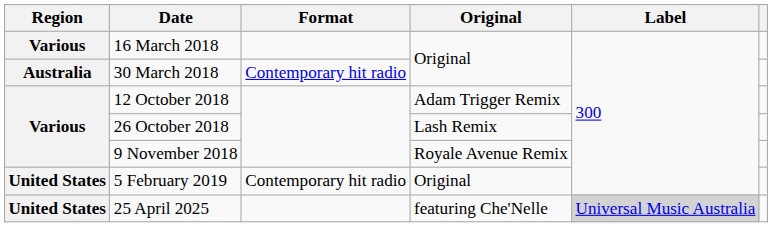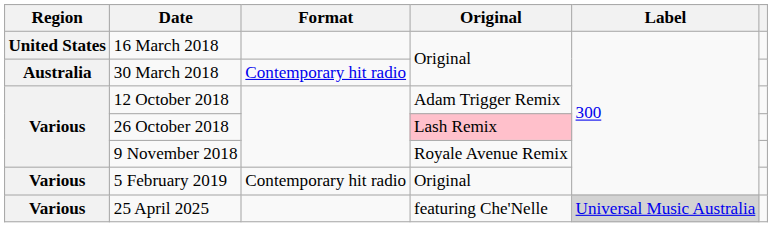 <table class="wikitable plainrowheaders">
 <tr>
 <th scope="col">Region</th>
 <th scope="col">Date</th>
 <th scope="col">Format</th>
 <th scope="col">Original</th>
 <th scope="col">Label</th>
 <th scope="col"></th>
 </tr>
 <tr>
-<th scope="row">Various</th>
+<th scope="row">United States</th>
 <td>16 March 2018</td>
 <td></td>
 <td rowspan="2">Original</td>
 <td rowspan="6"><a href='#'>300</a></td>
 <td></td>
 </tr>
 <tr>
 <th scope="row">Australia</th>
 <td>30 March 2018</td>
 <td><a href='#'>Contemporary hit radio</a></td>
 <td></td>
 </tr>
 <tr>
 <th scope="row" rowspan="3">Various</th>
 <td>12 October 2018</td>
 <td rowspan="3"></td>
 <td>Adam Trigger Remix</td>
 <td></td>
 </tr>
 <tr>
 <td>26 October 2018</td>
-<td>Lash Remix</td>
+<td style="background: pink;">Lash Remix</td>
 <td></td>
 </tr>
 <tr>
 <td>9 November 2018</td>
 <td>Royale Avenue Remix</td>
 <td></td>
 </tr>
 <tr>
-<th scope="row">United States</th>
+<th scope="row">Various</th>
 <td>5 February 2019</td>
 <td>Contemporary hit radio</td>
 <td>Original</td>
 <td></td>
 </tr>
 <tr>
-<th scope="row">United States</th>
+<th scope="row">Various</th>
 <td>25 April 2025</td>
 <td></td>
 <td>featuring Che'Nelle</td>
 <td style="background: lightgrey;"><a href='#'>Universal Music Australia</a></td>
 <td></td>
 </tr>
 </table>
